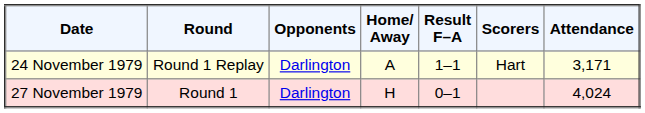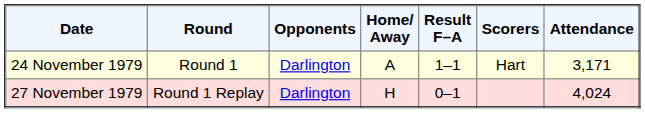 <table border="2" cellpadding="4" style="border-collapse:collapse; text-align:center; font-size:smaller;">
 <tr style="background:#f0f6ff;">
 <th><strong>Date</strong></th>
 <th><strong>Round</strong></th>
 <th><strong>Opponents</strong></th>
 <th><strong>Home/<br>Away</strong></th>
 <th><strong>Result<br>F–A</strong></th>
 <th><strong>Scorers</strong></th>
 <th><strong>Attendance</strong></th>
 </tr>
 <tr bgcolor="#ffffdd">
 <td>24 November 1979</td>
-<td>Round 1 Replay</td>
+<td>Round 1</td>
 <td><a href='#'>Darlington</a></td>
 <td>A</td>
 <td>1–1</td>
 <td>Hart</td>
 <td>3,171</td>
 </tr>
 <tr bgcolor="#ffdddd">
 <td>27 November 1979</td>
-<td>Round 1</td>
+<td>Round 1 Replay</td>
 <td><a href='#'>Darlington</a></td>
 <td>H</td>
 <td>0–1</td>
 <td></td>
 <td>4,024</td>
 </tr>
 </table>
